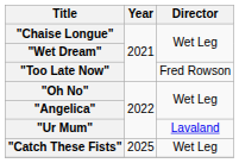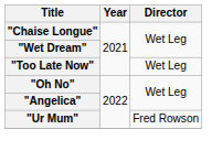 <table class="wikitable plainrowheaders" style="text-align:center;">
 <tr>
 <th>Title</th>
 <th>Year</th>
 <th>Director</th>
 </tr>
 <tr>
 <th scope="row">"Chaise Longue"</th>
 <td rowspan="3">2021</td>
 <td rowspan="2">Wet Leg</td>
 </tr>
 <tr>
 <th scope="row">"Wet Dream"</th>
 </tr>
 <tr>
 <th scope="row">"Too Late Now"</th>
-<td>Fred Rowson</td>
+<td>Wet Leg</td>
 </tr>
 <tr>
 <th scope="row">"Oh No"</th>
 <td rowspan="3">2022</td>
 <td rowspan="2">Wet Leg</td>
 </tr>
 <tr>
 <th scope="row">"Angelica"</th>
 </tr>
 <tr>
 <th scope="row">"Ur Mum"</th>
-<td><a href='#'>Lavaland</a></td>
-</tr>
-<tr>
-<th scope="row">"Catch These Fists"</th>
-<td>2025</td>
-<td>Wet Leg</td>
+<td>Fred Rowson</td>
 </tr>
 <tr>
 </tr>
 </table>
